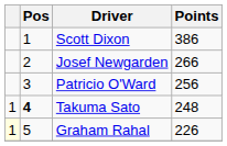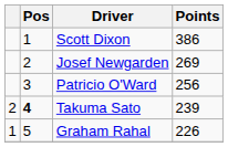 <table class="wikitable" style="font-size: 95%">
 <tr>
 <th></th>
 <th>Pos</th>
 <th>Driver</th>
 <th>Points</th>
 </tr>
 <tr>
 <td align="left"></td>
 <td>1</td>
 <td> <a href='#'>Scott Dixon</a></td>
 <td>386</td>
 </tr>
 <tr>
 <td align="left"></td>
 <td>2</td>
 <td> <a href='#'>Josef Newgarden</a></td>
-<td>266</td>
+<td>269</td>
 </tr>
 <tr>
 <td align="left"></td>
 <td>3</td>
 <td> <a href='#'>Patricio O'Ward</a></td>
 <td>256</td>
 </tr>
 <tr>
-<td align="left"> 1</td>
+<td align="left"> 2</td>
 <td><strong>4</strong></td>
 <td> <a href='#'>Takuma Sato</a></td>
-<td>248</td>
+<td>239</td>
 </tr>
 <tr>
-<td align="left" style="background: lightyellow;"> 1</td>
+<td align="left"> 1</td>
 <td>5</td>
 <td> <a href='#'>Graham Rahal</a></td>
 <td>226</td>
 </tr>
 <tr>
 </tr>
 </table>
